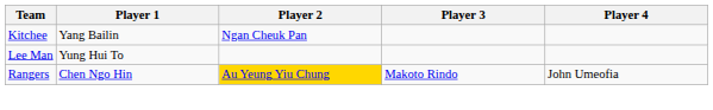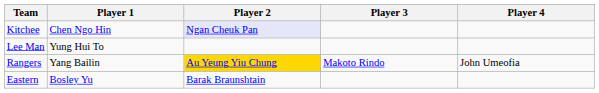 <table class="wikitable">
 <tr>
 <th>Team</th>
 <th width=200px>Player 1</th>
 <th width=200px>Player 2</th>
 <th width=200px>Player 3</th>
 <th width=200px>Player 4</th>
 </tr>
 <tr>
 <td><a href='#'>Kitchee</a></td>
-<td> Yang Bailin</td>
-<td> <a href='#'>Ngan Cheuk Pan</a></td>
+<td> <a href='#'>Chen Ngo Hin</a></td>
+<td style="background: lavender;"> <a href='#'>Ngan Cheuk Pan</a></td>
 <td></td>
 <td></td>
 </tr>
 <tr>
 <td><a href='#'>Lee Man</a></td>
 <td> Yung Hui To</td>
 <td></td>
 <td></td>
 <td></td>
 </tr>
 <tr>
 <td><a href='#'>Rangers</a></td>
-<td> <a href='#'>Chen Ngo Hin</a></td>
+<td> Yang Bailin</td>
 <td style="background: gold;"> <a href='#'>Au Yeung Yiu Chung</a></td>
 <td> <a href='#'>Makoto Rindo</a></td>
 <td> John Umeofia</td>
 </tr>
+<tr>
+<td><a href='#'>Eastern</a></td>
+<td> <a href='#'>Bosley Yu</a></td>
+<td> <a href='#'>Barak Braunshtain</a></td>
+<td></td>
+<td></td>
+</tr>
 </table>
